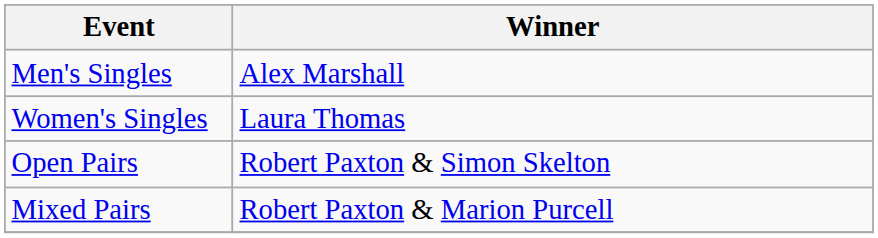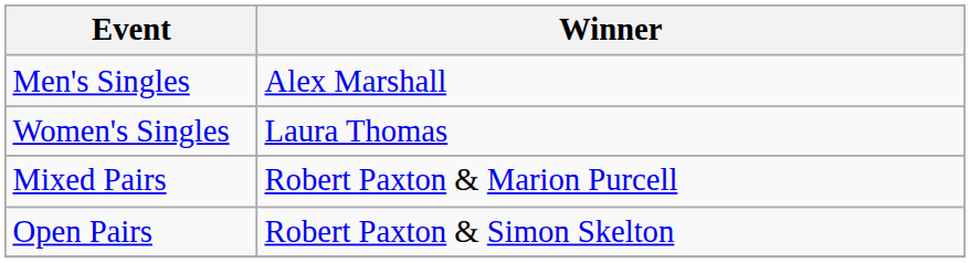 <table class="wikitable" style="font-size: 100%">
 <tr>
 <th width=120>Event</th>
 <th width=350>Winner</th>
 </tr>
 <tr>
 <td><a href='#'>Men's Singles</a></td>
 <td> <a href='#'>Alex Marshall</a></td>
 </tr>
 <tr>
 <td><a href='#'>Women's Singles</a></td>
 <td> <a href='#'>Laura Thomas</a></td>
 </tr>
 <tr>
+<td><a href='#'>Mixed Pairs</a></td>
+<td> <a href='#'>Robert Paxton</a> &  <a href='#'>Marion Purcell</a></td>
+</tr>
+<tr>
 <td><a href='#'>Open Pairs</a></td>
 <td> <a href='#'>Robert Paxton</a> &  <a href='#'>Simon Skelton</a></td>
 </tr>
 <tr>
-<td><a href='#'>Mixed Pairs</a></td>
-<td> <a href='#'>Robert Paxton</a> &  <a href='#'>Marion Purcell</a></td>
-</tr>
-<tr>
 </tr>
 </table>
